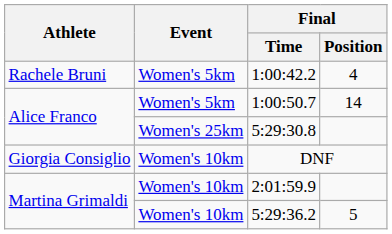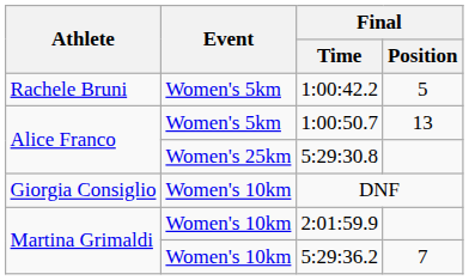 <table class="wikitable" border="1" style="font-size:90%">
 <tr>
 <th rowspan=2>Athlete</th>
 <th rowspan=2>Event</th>
 <th colspan=2>Final</th>
 </tr>
 <tr>
 <th>Time</th>
 <th>Position</th>
 </tr>
 <tr>
 <td rowspan=1><a href='#'>Rachele Bruni</a></td>
 <td><a href='#'>Women's 5km</a></td>
 <td align=center>1:00:42.2</td>
-<td align=center>4</td>
+<td align=center>5</td>
 </tr>
 <tr>
 <td rowspan=2><a href='#'>Alice Franco</a></td>
 <td><a href='#'>Women's 5km</a></td>
 <td align=center>1:00:50.7</td>
-<td align=center>14</td>
+<td align=center>13</td>
 </tr>
 <tr>
 <td><a href='#'>Women's 25km</a></td>
 <td align=center>5:29:30.8</td>
 <td align=center></td>
 </tr>
 <tr>
 <td rowspan=1><a href='#'>Giorgia Consiglio</a></td>
 <td><a href='#'>Women's 10km</a></td>
 <td align=center colspan=2>DNF</td>
 </tr>
 <tr>
 <td rowspan=2><a href='#'>Martina Grimaldi</a></td>
 <td><a href='#'>Women's 10km</a></td>
 <td align=center>2:01:59.9</td>
 <td align=center></td>
 </tr>
 <tr>
 <td><a href='#'>Women's 10km</a></td>
 <td align=center>5:29:36.2</td>
-<td align=center>5</td>
+<td align=center>7</td>
 </tr>
 </table>
